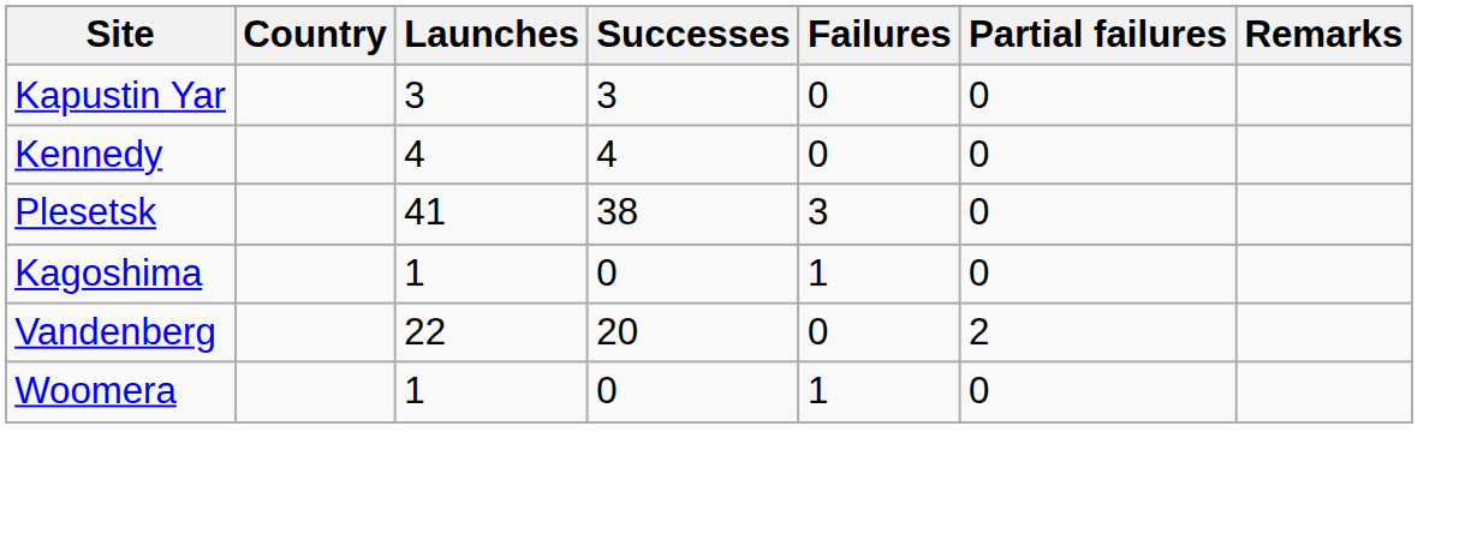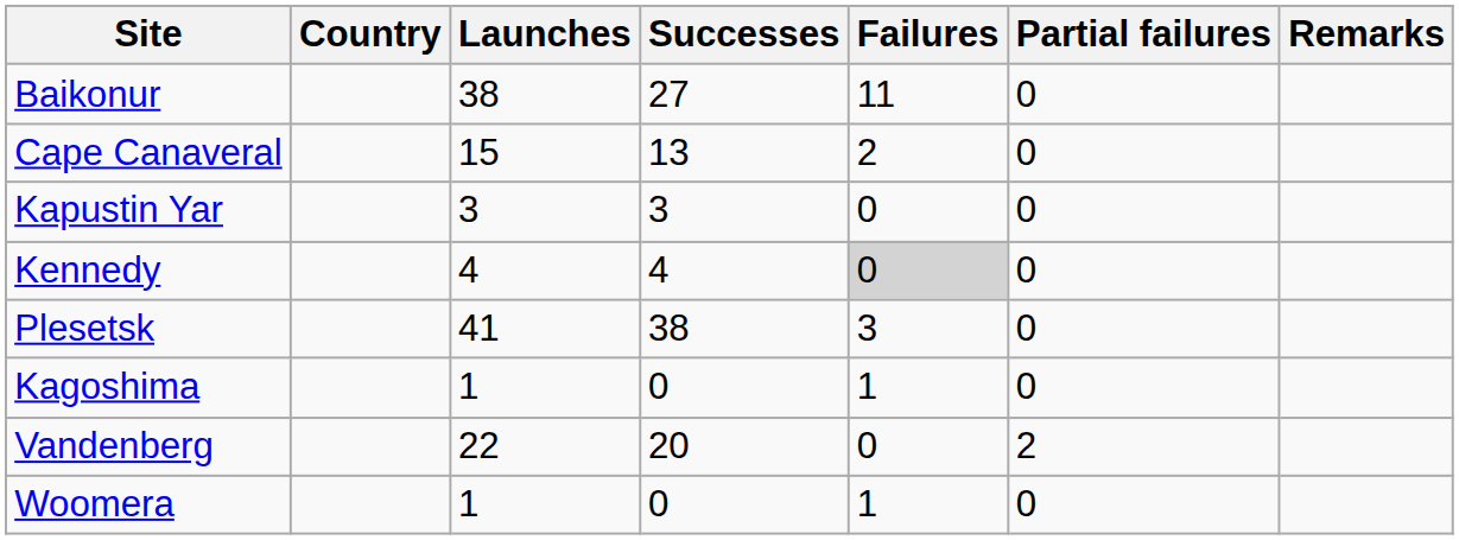 <table class="wikitable sortable">
 <tr>
 <th>Site</th>
 <th>Country</th>
 <th>Launches</th>
 <th>Successes</th>
 <th>Failures</th>
 <th>Partial failures</th>
 <th>Remarks</th>
+</tr>
+<tr>
+<td><a href='#'>Baikonur</a></td>
+<td></td>
+<td>38</td>
+<td>27</td>
+<td>11</td>
+<td>0</td>
+<td></td>
+</tr>
+<tr>
+<td><a href='#'>Cape Canaveral</a></td>
+<td></td>
+<td>15</td>
+<td>13</td>
+<td>2</td>
+<td>0</td>
+<td></td>
 </tr>
 <tr>
 <td><a href='#'>Kapustin Yar</a></td>
 <td></td>
 <td>3</td>
 <td>3</td>
 <td>0</td>
 <td>0</td>
 <td></td>
 </tr>
 <tr>
 <td><a href='#'>Kennedy</a></td>
 <td></td>
 <td>4</td>
 <td>4</td>
-<td>0</td>
+<td style="background: lightgrey;">0</td>
 <td>0</td>
 <td></td>
 </tr>
 <tr>
 <td><a href='#'>Plesetsk</a></td>
 <td></td>
 <td>41</td>
 <td>38</td>
 <td>3</td>
 <td>0</td>
 <td></td>
 </tr>
 <tr>
 <td><a href='#'>Kagoshima</a></td>
 <td></td>
 <td>1</td>
 <td>0</td>
 <td>1</td>
 <td>0</td>
 <td></td>
 </tr>
 <tr>
 <td><a href='#'>Vandenberg</a></td>
 <td></td>
 <td>22</td>
 <td>20</td>
 <td>0</td>
 <td>2</td>
 <td></td>
 </tr>
 <tr>
 <td><a href='#'>Woomera</a></td>
 <td></td>
 <td>1</td>
 <td>0</td>
 <td>1</td>
 <td>0</td>
 <td></td>
 </tr>
 </table>
